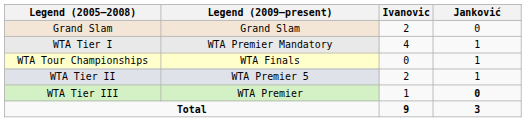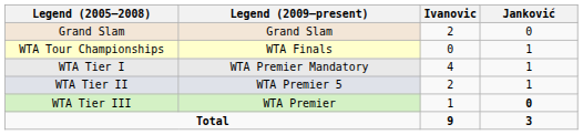 <table class=wikitable style="width:43%;vertical-align:top;text-align:center">
 <tr>
 <th width=200>Legend (2005–2008)</th>
 <th>Legend (2009–present)</th>
 <th width=65>Ivanovic</th>
 <th>Janković</th>
 </tr>
 <tr>
 <td bgcolor=F3E6D7>Grand Slam</td>
 <td bgcolor=F3E6D7>Grand Slam</td>
 <td>2</td>
 <td>0</td>
 </tr>
 <tr>
+<td bgcolor=FFFFCC>WTA Tour Championships</td>
+<td bgcolor=FFFFCC>WTA Finals</td>
+<td>0</td>
+<td>1</td>
+</tr>
+<tr>
 <td bgcolor=E9E9E9>WTA Tier I</td>
 <td bgcolor=E9E9E9>WTA Premier Mandatory</td>
 <td>4</td>
-<td>1</td>
-</tr>
-<tr>
-<td bgcolor=FFFFCC>WTA Tour Championships</td>
-<td bgcolor=FFFFCC>WTA Finals</td>
-<td>0</td>
 <td>1</td>
 </tr>
 <tr>
 <td bgcolor=DFE2E9>WTA Tier II</td>
 <td bgcolor=DFE2E9>WTA Premier 5</td>
 <td>2</td>
 <td>1</td>
 </tr>
 <tr>
 <td bgcolor=D4F1C5>WTA Tier III</td>
 <td bgcolor=D4F1C5>WTA Premier</td>
 <td>1</td>
 <td><strong>0</strong></td>
 </tr>
 <tr>
 <td colspan=2><strong>Total</strong></td>
 <td><strong>9</strong></td>
 <td><strong>3</strong></td>
 </tr>
 </table>
